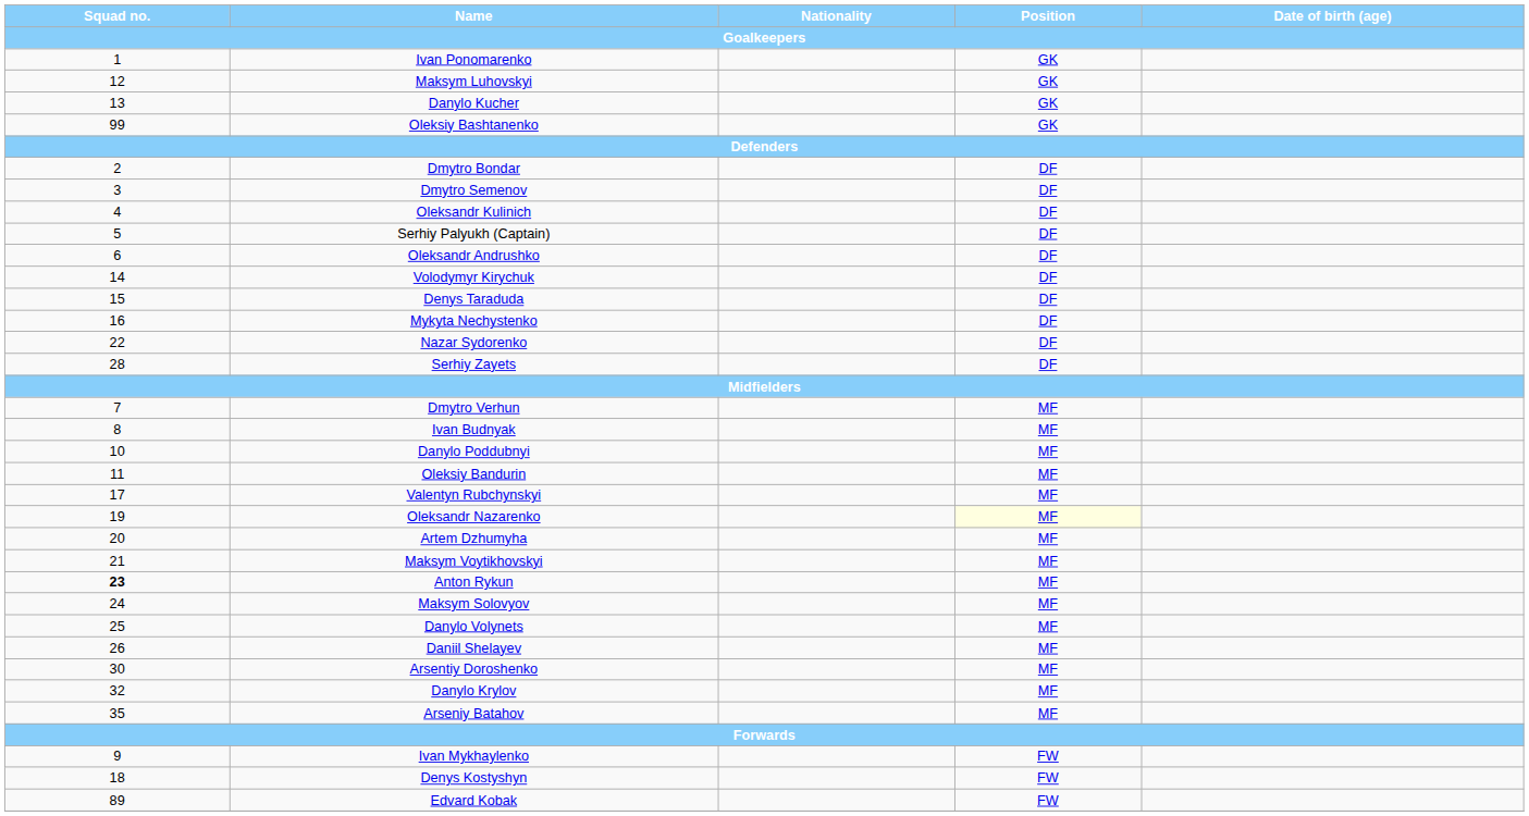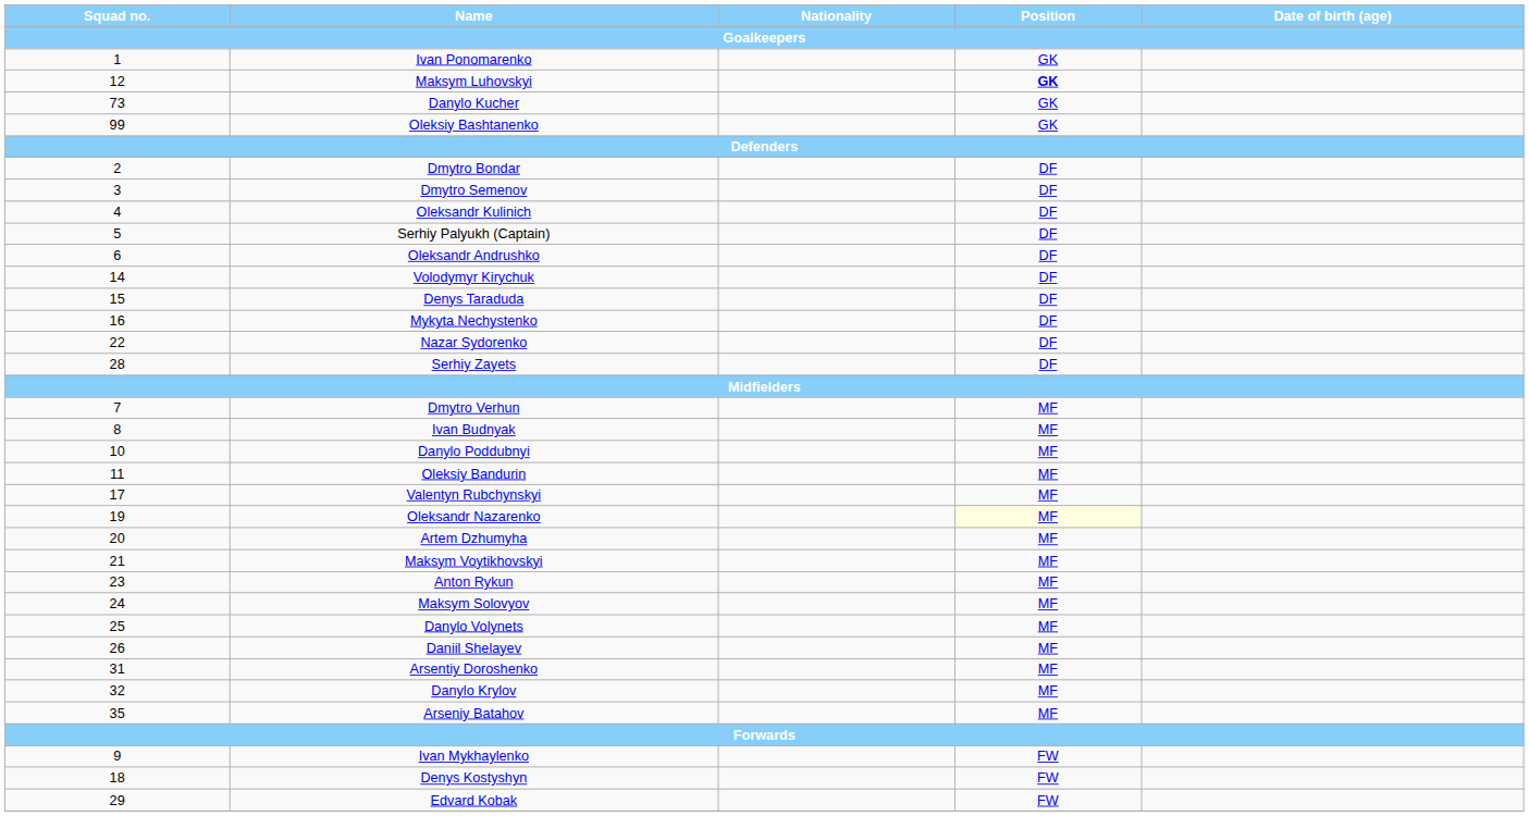 <table class="wikitable" style="text-align:center; font-size:90%; width:80%">
 <tr>
 <th style="background:#87cefa; color:white; text-align:center">Squad no.</th>
 <th style="background:#87cefa; color:white; text-align:center">Name</th>
 <th style="background:#87cefa; color:white; text-align:center">Nationality</th>
 <th style="background:#87cefa; color:white; text-align:center">Position</th>
 <th style="background:#87cefa; color:white; text-align:center">Date of birth (age)</th>
 </tr>
 <tr>
 <th colspan="6" style="background:#87cefa; color:white; text-align:center">Goalkeepers</th>
 </tr>
 <tr>
 <td>1</td>
 <td><a href='#'>Ivan Ponomarenko</a></td>
 <td></td>
 <td><a href='#'>GK</a></td>
 <td></td>
 </tr>
 <tr>
 <td>12</td>
 <td><a href='#'>Maksym Luhovskyi</a></td>
 <td></td>
-<td><a href='#'>GK</a></td>
+<td><strong><a href='#'>GK</a></strong></td>
 <td></td>
 </tr>
 <tr>
-<td>13</td>
+<td>73</td>
 <td><a href='#'>Danylo Kucher</a></td>
 <td></td>
 <td><a href='#'>GK</a></td>
 <td></td>
 </tr>
 <tr>
 <td>99</td>
 <td><a href='#'>Oleksiy Bashtanenko</a></td>
 <td></td>
 <td><a href='#'>GK</a></td>
 <td></td>
 </tr>
 <tr>
 <th colspan="6" style="background:#87cefa; color:white; text-align:center">Defenders</th>
 </tr>
 <tr>
 <td>2</td>
 <td><a href='#'>Dmytro Bondar</a></td>
 <td></td>
 <td><a href='#'>DF</a></td>
 <td></td>
 </tr>
 <tr>
 <td>3</td>
 <td><a href='#'>Dmytro Semenov</a></td>
 <td></td>
 <td><a href='#'>DF</a></td>
 <td></td>
 </tr>
 <tr>
 <td>4</td>
 <td><a href='#'>Oleksandr Kulinich</a></td>
 <td></td>
 <td><a href='#'>DF</a></td>
 <td></td>
 </tr>
 <tr>
 <td>5</td>
 <td>Serhiy Palyukh (Captain)</td>
 <td></td>
 <td><a href='#'>DF</a></td>
 <td></td>
 </tr>
 <tr>
 <td>6</td>
 <td><a href='#'>Oleksandr Andrushko</a></td>
 <td></td>
 <td><a href='#'>DF</a></td>
 <td></td>
 </tr>
 <tr>
 <td>14</td>
 <td><a href='#'>Volodymyr Kirychuk</a></td>
 <td></td>
 <td><a href='#'>DF</a></td>
 <td></td>
 </tr>
 <tr>
 <td>15</td>
 <td><a href='#'>Denys Taraduda</a></td>
 <td></td>
 <td><a href='#'>DF</a></td>
 <td></td>
 </tr>
 <tr>
 <td>16</td>
 <td><a href='#'>Mykyta Nechystenko</a></td>
 <td></td>
 <td><a href='#'>DF</a></td>
 <td></td>
 </tr>
 <tr>
 <td>22</td>
 <td><a href='#'>Nazar Sydorenko</a></td>
 <td></td>
 <td><a href='#'>DF</a></td>
 <td></td>
 </tr>
 <tr>
 <td>28</td>
 <td><a href='#'>Serhiy Zayets</a></td>
 <td></td>
 <td><a href='#'>DF</a></td>
 <td></td>
 </tr>
 <tr>
 <th colspan="6" style="background:#87cefa; color:white; text-align:center">Midfielders</th>
 </tr>
 <tr>
 <td>7</td>
 <td><a href='#'>Dmytro Verhun</a></td>
 <td></td>
 <td><a href='#'>MF</a></td>
 <td></td>
 </tr>
 <tr>
 <td>8</td>
 <td><a href='#'>Ivan Budnyak</a></td>
 <td></td>
 <td><a href='#'>MF</a></td>
 <td></td>
 </tr>
 <tr>
 <td>10</td>
 <td><a href='#'>Danylo Poddubnyi</a></td>
 <td></td>
 <td><a href='#'>MF</a></td>
 <td></td>
 </tr>
 <tr>
 <td>11</td>
 <td><a href='#'>Oleksiy Bandurin</a></td>
 <td></td>
 <td><a href='#'>MF</a></td>
 <td></td>
 </tr>
 <tr>
 <td>17</td>
 <td><a href='#'>Valentyn Rubchynskyi</a></td>
 <td></td>
 <td><a href='#'>MF</a></td>
 <td></td>
 </tr>
 <tr>
 <td>19</td>
 <td><a href='#'>Oleksandr Nazarenko</a></td>
 <td></td>
 <td style="background: lightyellow;"><a href='#'>MF</a></td>
 <td></td>
 </tr>
 <tr>
 <td>20</td>
 <td><a href='#'>Artem Dzhumyha</a></td>
 <td></td>
 <td><a href='#'>MF</a></td>
 <td></td>
 </tr>
 <tr>
 <td>21</td>
 <td><a href='#'>Maksym Voytikhovskyi</a></td>
 <td></td>
 <td><a href='#'>MF</a></td>
 <td></td>
 </tr>
 <tr>
-<td><strong>23</strong></td>
+<td>23</td>
 <td><a href='#'>Anton Rykun</a></td>
 <td></td>
 <td><a href='#'>MF</a></td>
 <td></td>
 </tr>
 <tr>
 <td>24</td>
 <td><a href='#'>Maksym Solovyov</a></td>
 <td></td>
 <td><a href='#'>MF</a></td>
 <td></td>
 </tr>
 <tr>
 <td>25</td>
 <td><a href='#'>Danylo Volynets</a></td>
 <td></td>
 <td><a href='#'>MF</a></td>
 <td></td>
 </tr>
 <tr>
 <td>26</td>
 <td><a href='#'>Daniil Shelayev</a></td>
 <td></td>
 <td><a href='#'>MF</a></td>
 <td></td>
 </tr>
 <tr>
-<td>30</td>
+<td>31</td>
 <td><a href='#'>Arsentiy Doroshenko</a></td>
 <td></td>
 <td><a href='#'>MF</a></td>
 <td></td>
 </tr>
 <tr>
 <td>32</td>
 <td><a href='#'>Danylo Krylov</a></td>
 <td></td>
 <td><a href='#'>MF</a></td>
 <td></td>
 </tr>
 <tr>
 <td>35</td>
 <td><a href='#'>Arseniy Batahov</a></td>
 <td></td>
 <td><a href='#'>MF</a></td>
 <td></td>
 </tr>
 <tr>
 <th colspan="7" style="background:#87cefa; color:white; text-align:center">Forwards</th>
 </tr>
 <tr>
 <td>9</td>
 <td><a href='#'>Ivan Mykhaylenko</a></td>
 <td></td>
 <td><a href='#'>FW</a></td>
 <td></td>
 </tr>
 <tr>
 <td>18</td>
 <td><a href='#'>Denys Kostyshyn</a></td>
 <td></td>
 <td><a href='#'>FW</a></td>
 <td></td>
 </tr>
 <tr>
-<td>89</td>
+<td>29</td>
 <td><a href='#'>Edvard Kobak</a></td>
 <td></td>
 <td><a href='#'>FW</a></td>
 <td></td>
 </tr>
 <tr>
 </tr>
 </table>
